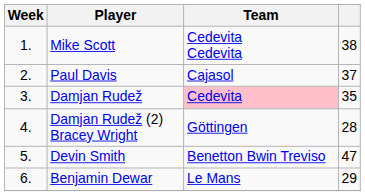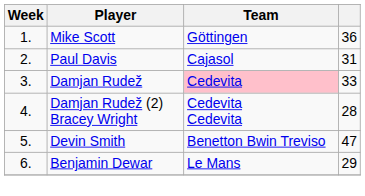 <table class="wikitable sortable" style="text-align: center;">
 <tr>
 <th align="center">Week</th>
 <th align="center" width=150>Player</th>
 <th align="center" width=170>Team</th>
 <th align="center"></th>
 </tr>
 <tr>
 <td>1.</td>
 <td align="left"> <a href='#'>Mike Scott</a></td>
-<td align="left"> <a href='#'>Cedevita</a><br> <a href='#'>Cedevita</a></td>
-<td>38</td>
+<td align="left"> <a href='#'>Göttingen</a></td>
+<td>36</td>
 </tr>
 <tr>
 <td>2.</td>
 <td align="left"> <a href='#'>Paul Davis</a></td>
 <td align="left"> <a href='#'>Cajasol</a></td>
-<td>37</td>
+<td>31</td>
 </tr>
 <tr>
 <td>3.</td>
 <td align="left"> <a href='#'>Damjan Rudež</a></td>
 <td align="left" style="background: pink;"> <a href='#'>Cedevita</a></td>
-<td>35</td>
+<td>33</td>
 </tr>
 <tr>
 <td>4.</td>
 <td align="left"> <a href='#'>Damjan Rudež</a> (2)<br> <a href='#'>Bracey Wright</a></td>
-<td align="left"> <a href='#'>Göttingen</a></td>
+<td align="left"> <a href='#'>Cedevita</a><br> <a href='#'>Cedevita</a></td>
 <td>28</td>
 </tr>
 <tr>
 <td>5.</td>
 <td align="left"> <a href='#'>Devin Smith</a></td>
 <td align="left"> <a href='#'>Benetton Bwin Treviso</a></td>
 <td>47</td>
 </tr>
 <tr>
 <td>6.</td>
 <td align="left"> <a href='#'>Benjamin Dewar</a></td>
 <td align="left"> <a href='#'>Le Mans</a></td>
 <td>29</td>
 </tr>
 <tr>
 </tr>
 </table>
